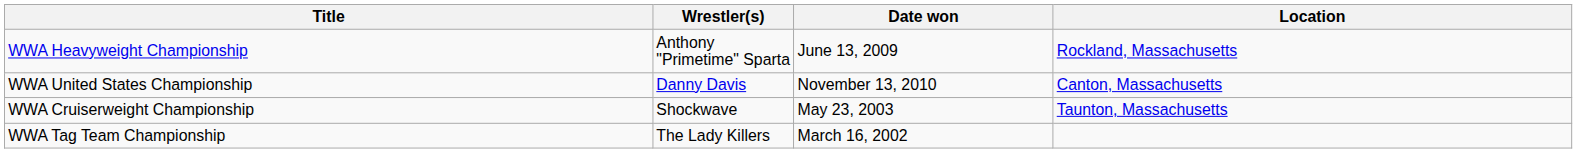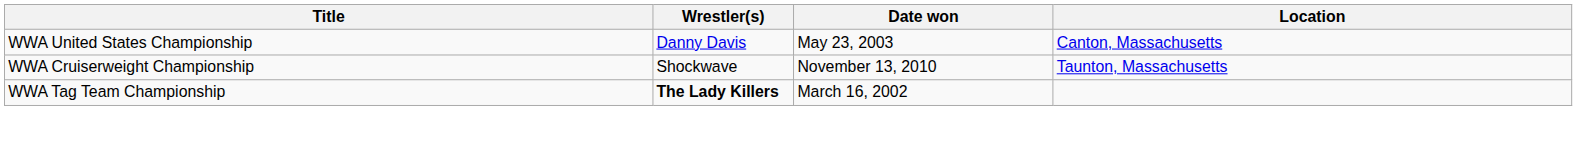 <table class="wikitable" width=100%>
 <tr>
 <th width=25%>Title</th>
 <th width=5%>Wrestler(s)</th>
 <th width=10%>Date won</th>
 <th width=20%>Location</th>
 </tr>
 <tr>
-<td><a href='#'>WWA Heavyweight Championship</a></td>
-<td>Anthony "Primetime" Sparta</td>
-<td>June 13, 2009</td>
-<td><a href='#'>Rockland, Massachusetts</a></td>
-</tr>
-<tr>
 <td>WWA United States Championship</td>
 <td><a href='#'>Danny Davis</a></td>
-<td>November 13, 2010</td>
+<td>May 23, 2003</td>
 <td><a href='#'>Canton, Massachusetts</a></td>
 </tr>
 <tr>
 <td>WWA Cruiserweight Championship</td>
 <td>Shockwave</td>
-<td>May 23, 2003</td>
+<td>November 13, 2010</td>
 <td><a href='#'>Taunton, Massachusetts</a></td>
 </tr>
 <tr>
 <td>WWA Tag Team Championship</td>
-<td>The Lady Killers</td>
+<td><strong>The Lady Killers</strong></td>
 <td>March 16, 2002</td>
 <td></td>
 </tr>
 </table>
